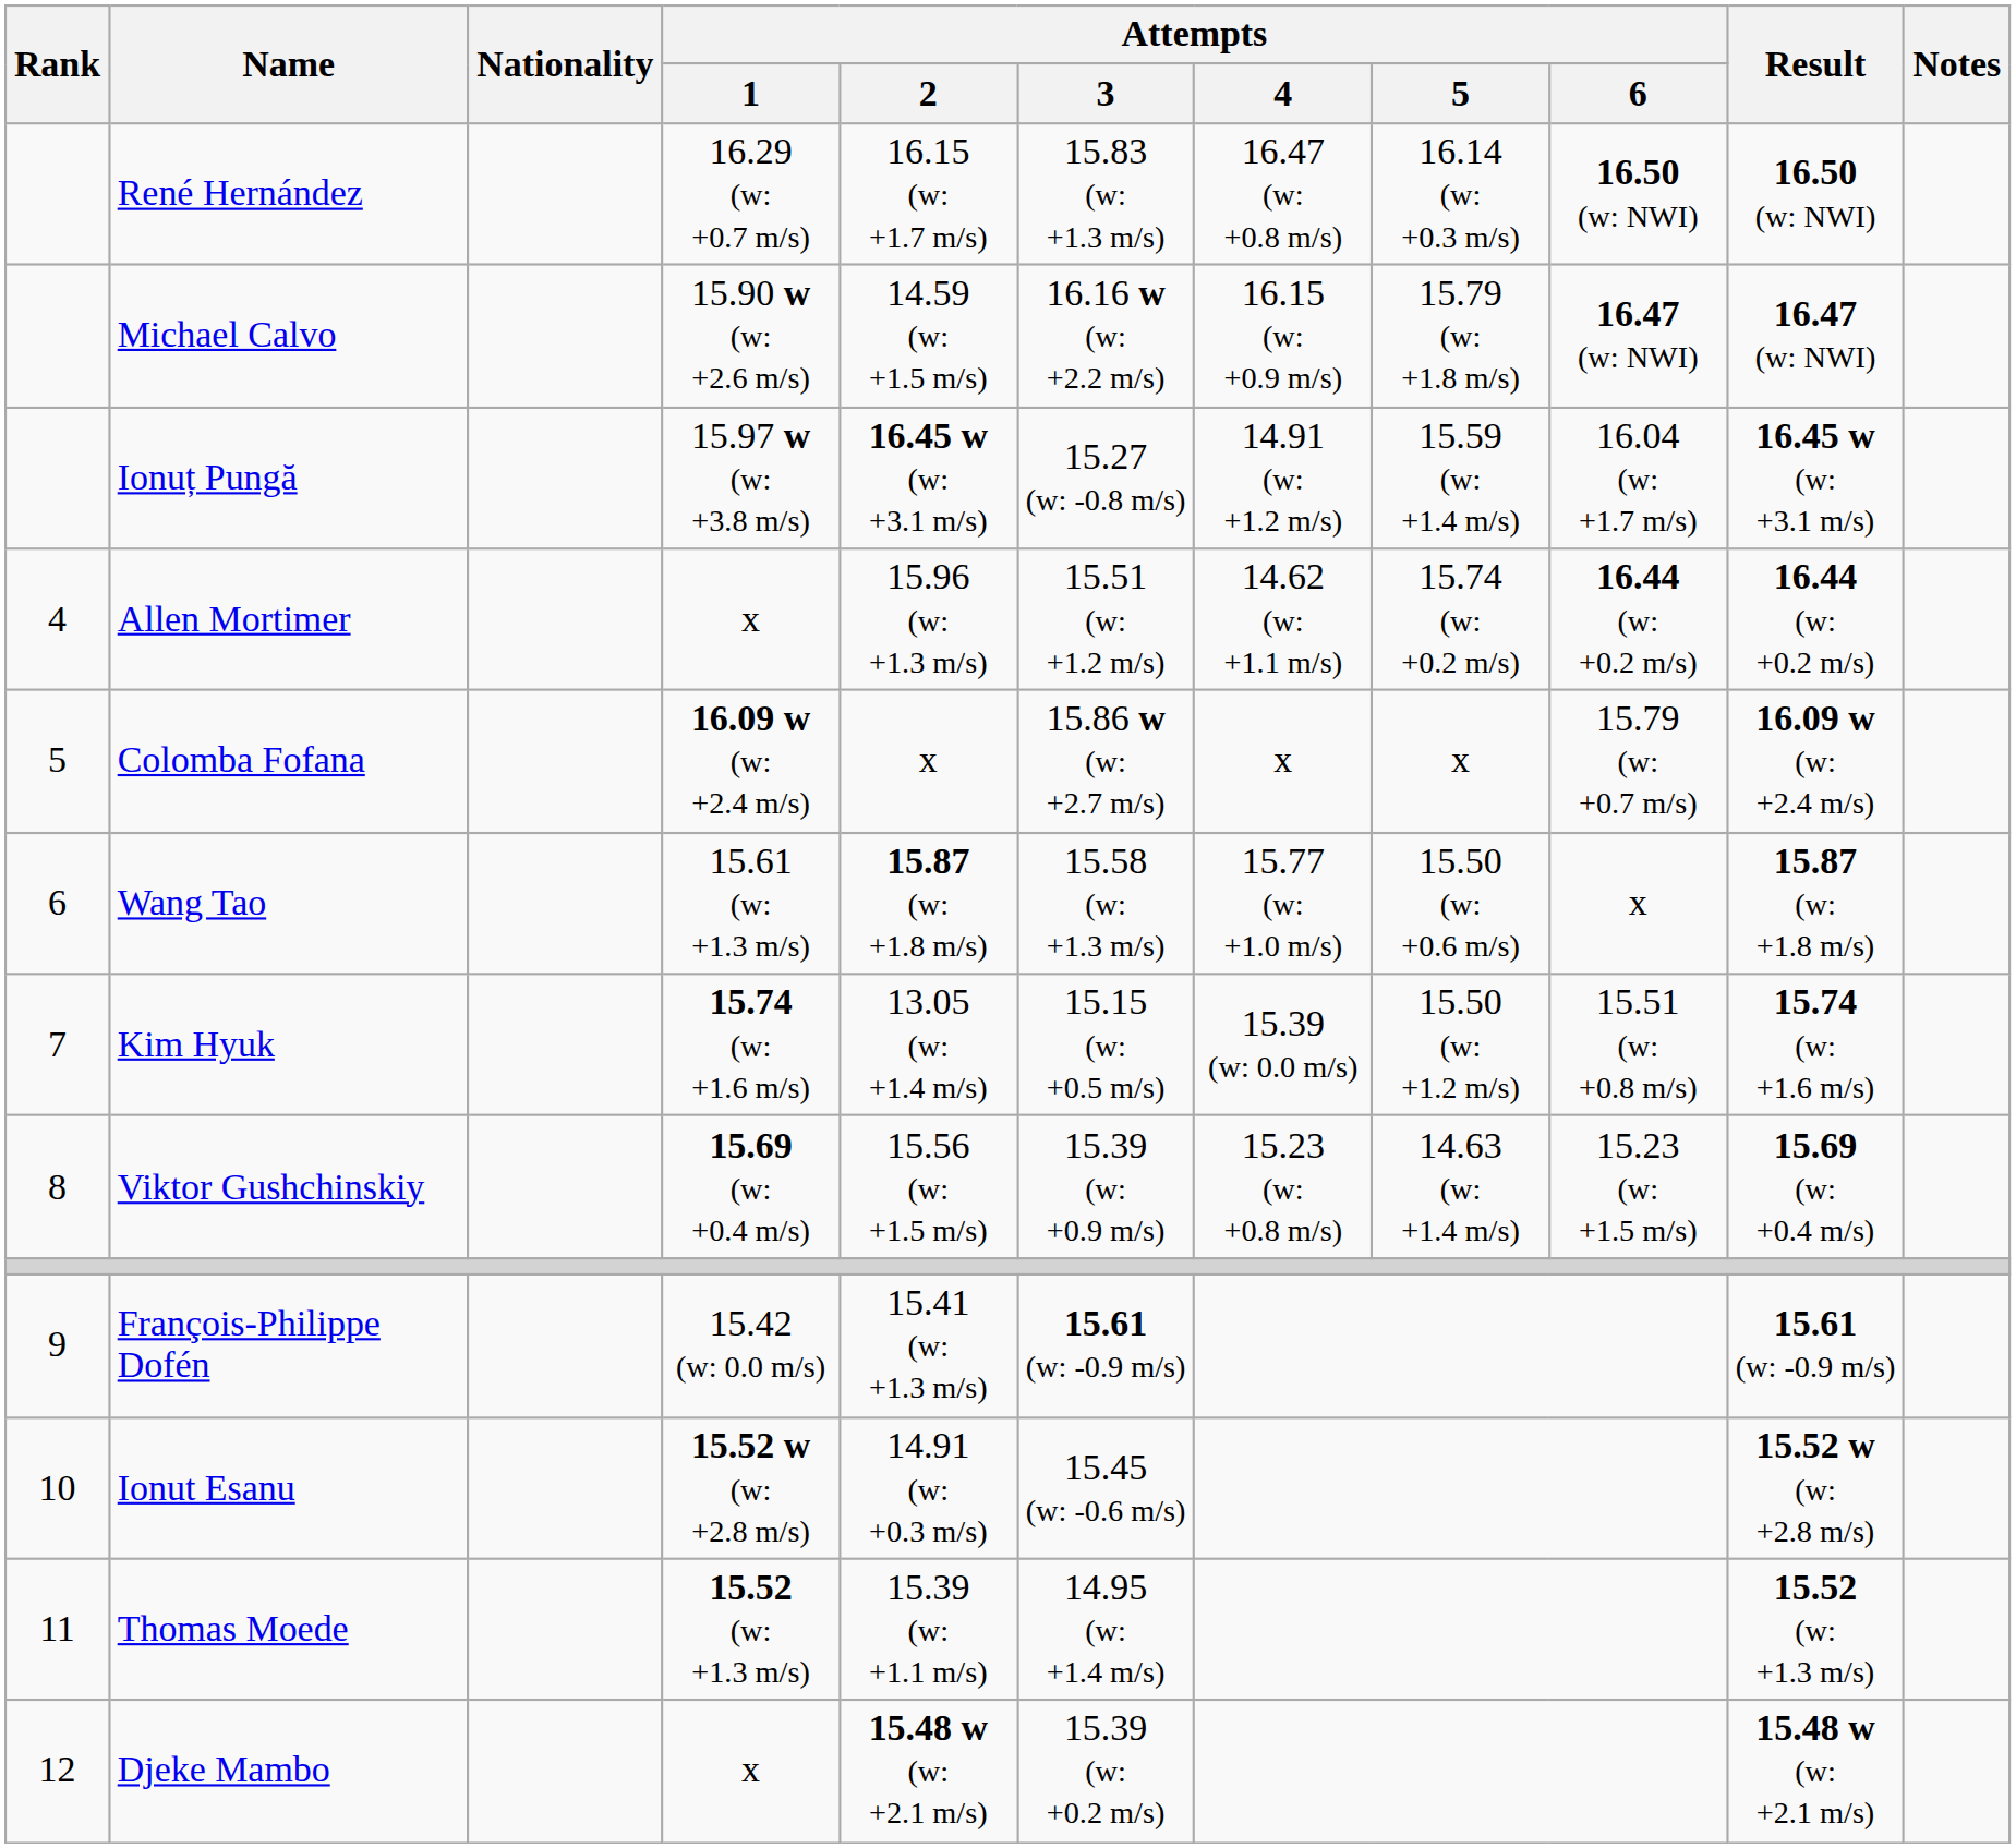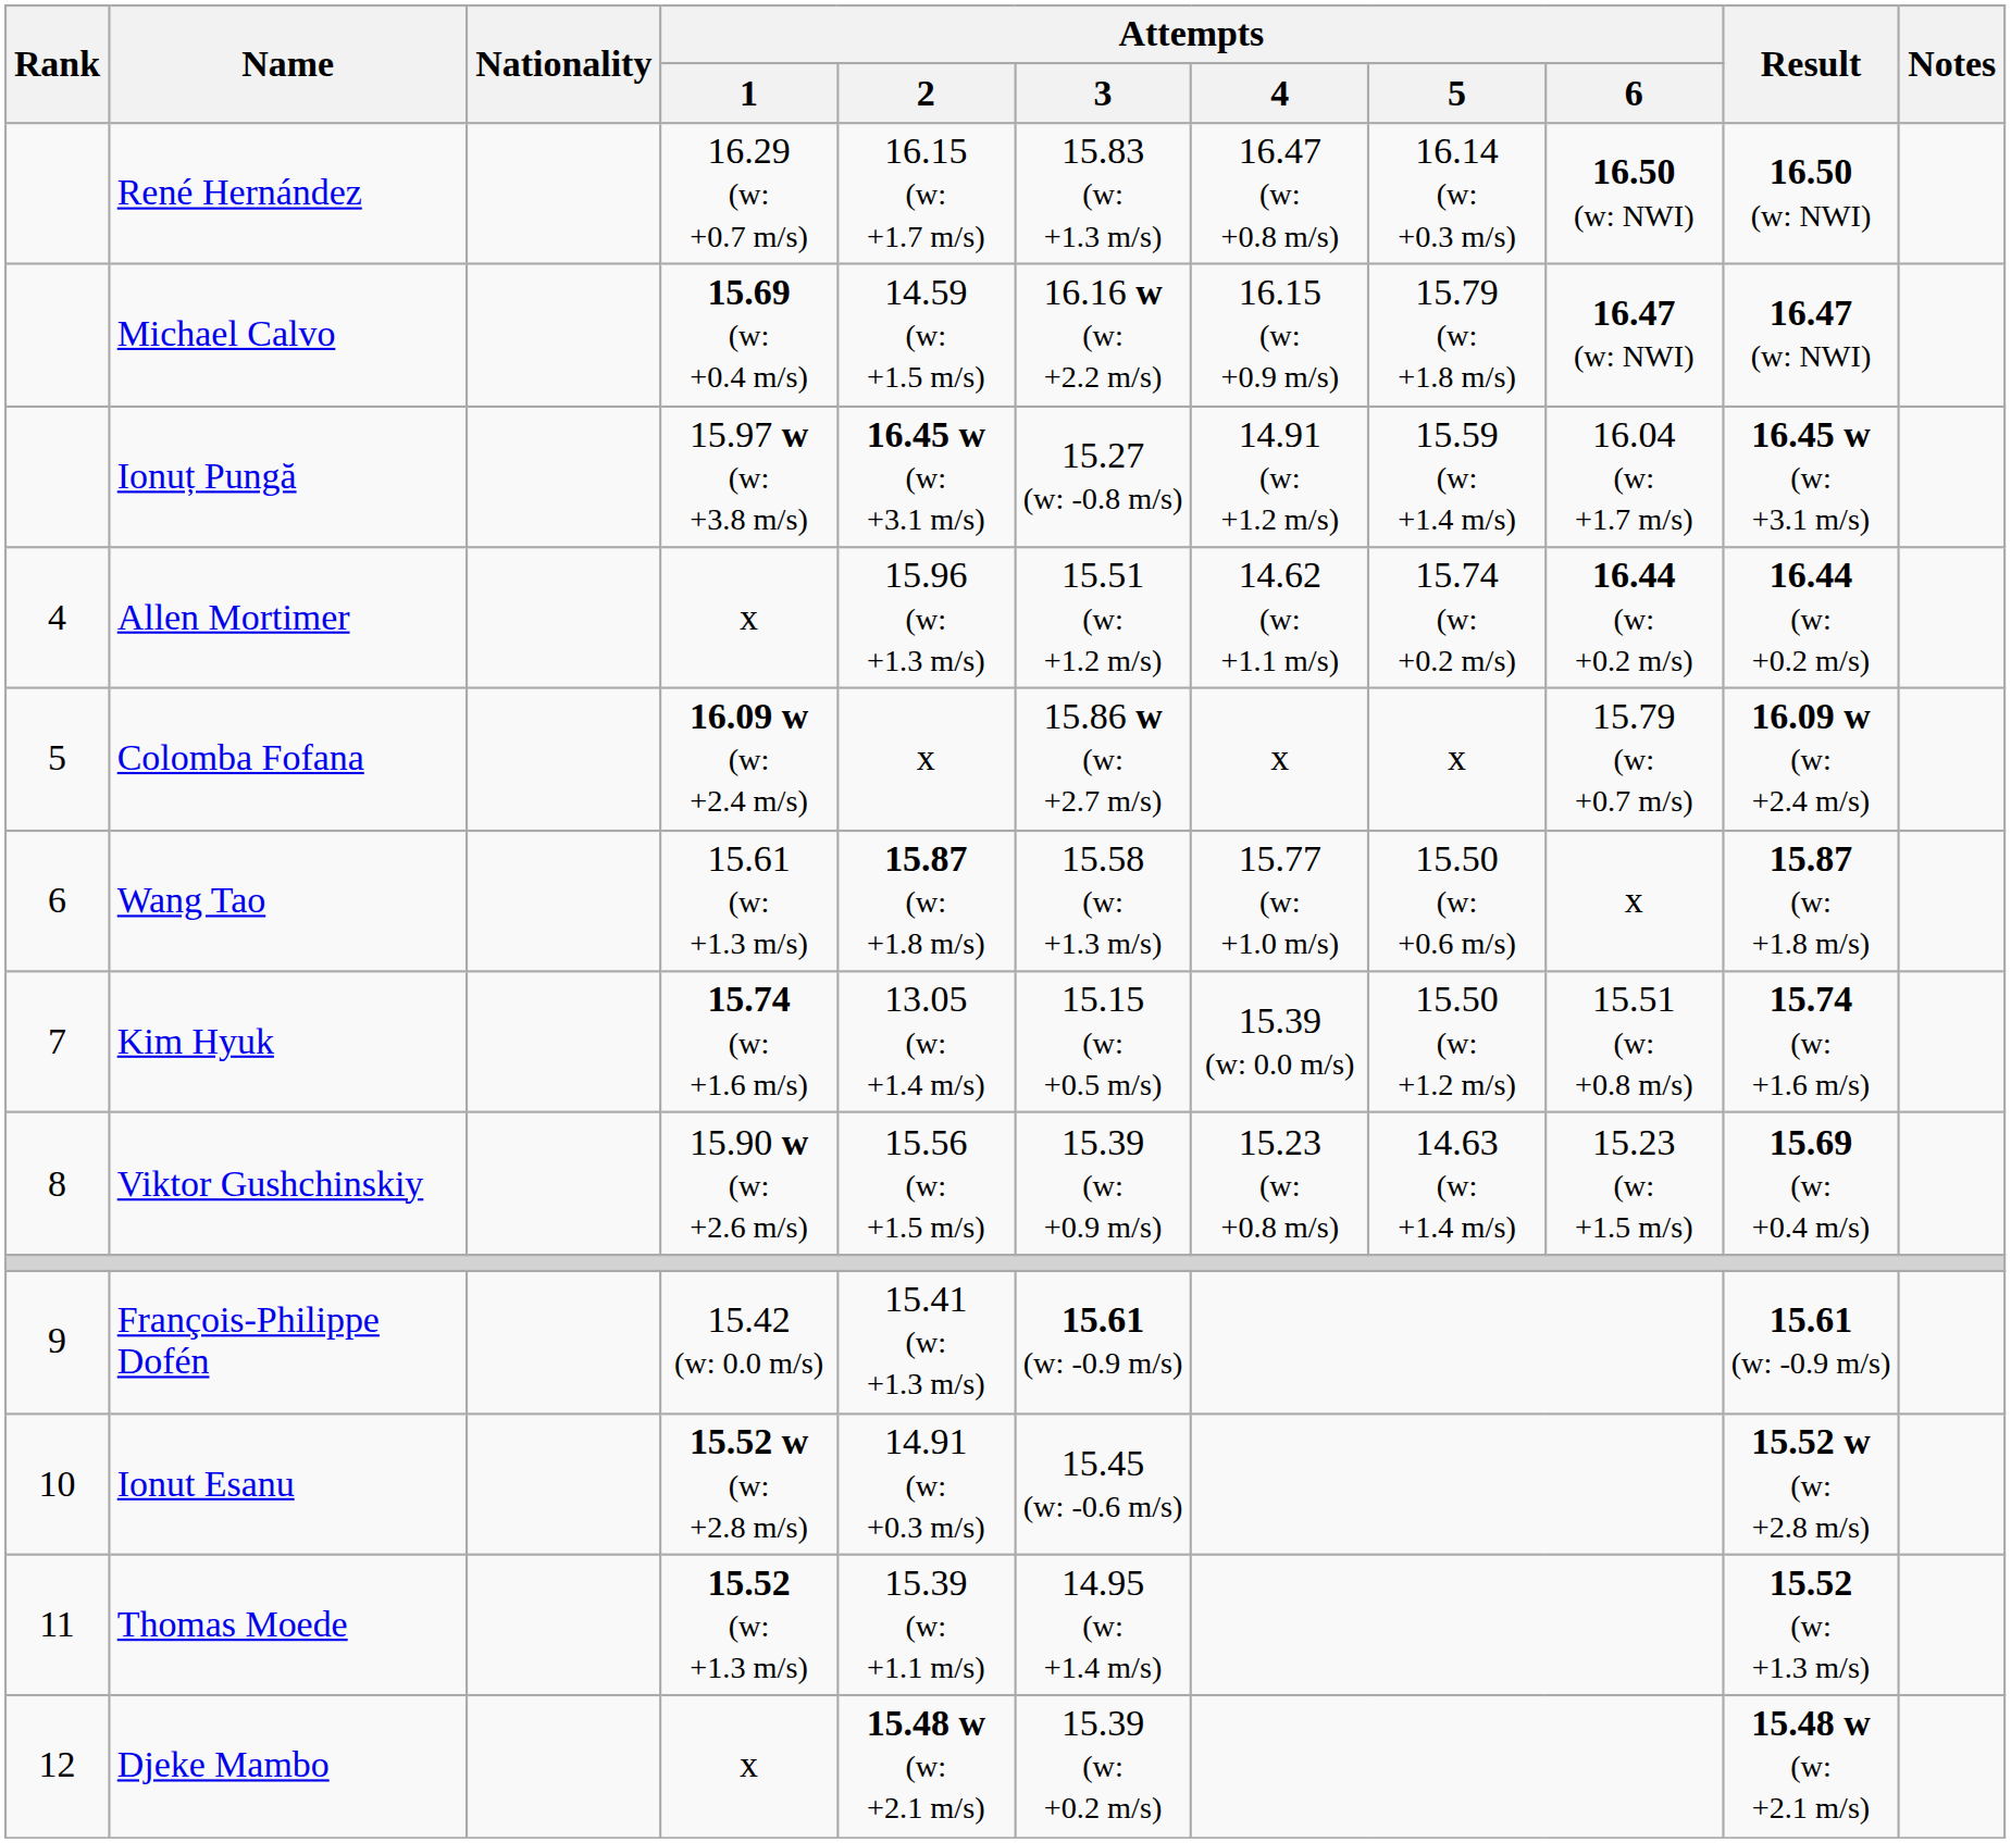 <table class="wikitable sortable" style="text-align:center">
 <tr>
 <th rowspan=2>Rank</th>
 <th rowspan=2>Name</th>
 <th rowspan=2>Nationality</th>
 <th colspan=6>Attempts</th>
 <th rowspan=2>Result</th>
 <th rowspan=2>Notes</th>
 </tr>
 <tr>
 <th>1</th>
 <th>2</th>
 <th>3</th>
 <th>4</th>
 <th>5</th>
 <th>6</th>
 </tr>
 <tr>
 <td></td>
 <td align=left><a href='#'>René Hernández</a></td>
 <td align=left></td>
 <td>16.29<br><small>(w: +0.7 m/s)</small></td>
 <td>16.15<br><small>(w: +1.7 m/s)</small></td>
 <td>15.83<br><small>(w: +1.3 m/s)</small></td>
 <td>16.47<br><small>(w: +0.8 m/s)</small></td>
 <td>16.14<br><small>(w: +0.3 m/s)</small></td>
 <td><strong>16.50</strong><br><small>(w: NWI)</small></td>
 <td><strong>16.50</strong> <br><small>(w: NWI)</small></td>
 <td></td>
 </tr>
 <tr>
 <td></td>
 <td align=left><a href='#'>Michael Calvo</a></td>
 <td align=left></td>
-<td>15.90 <strong>w</strong> <br><small>(w: +2.6 m/s)</small></td>
+<td><strong>15.69</strong><br><small>(w: +0.4 m/s)</small></td>
 <td>14.59<br><small>(w: +1.5 m/s)</small></td>
 <td>16.16 <strong>w</strong> <br><small>(w: +2.2 m/s)</small></td>
 <td>16.15<br><small>(w: +0.9 m/s)</small></td>
 <td>15.79<br><small>(w: +1.8 m/s)</small></td>
 <td><strong>16.47</strong><br><small>(w: NWI)</small></td>
 <td><strong>16.47</strong> <br><small>(w: NWI)</small></td>
 <td></td>
 </tr>
 <tr>
 <td></td>
 <td align=left><a href='#'>Ionuț Pungă</a></td>
 <td align=left></td>
 <td>15.97 <strong>w</strong> <br><small>(w: +3.8 m/s)</small></td>
 <td><strong>16.45</strong> <strong>w</strong> <br><small>(w: +3.1 m/s)</small></td>
 <td>15.27<br><small>(w: -0.8 m/s)</small></td>
 <td>14.91<br><small>(w: +1.2 m/s)</small></td>
 <td>15.59<br><small>(w: +1.4 m/s)</small></td>
 <td>16.04<br><small>(w: +1.7 m/s)</small></td>
 <td><strong>16.45</strong>  <strong>w</strong> <br><small>(w: +3.1 m/s)</small></td>
 <td></td>
 </tr>
 <tr>
 <td>4</td>
 <td align=left><a href='#'>Allen Mortimer</a></td>
 <td align=left></td>
 <td>x</td>
 <td>15.96<br><small>(w: +1.3 m/s)</small></td>
 <td>15.51<br><small>(w: +1.2 m/s)</small></td>
 <td>14.62<br><small>(w: +1.1 m/s)</small></td>
 <td>15.74<br><small>(w: +0.2 m/s)</small></td>
 <td><strong>16.44</strong><br><small>(w: +0.2 m/s)</small></td>
 <td><strong>16.44</strong> <br><small>(w: +0.2 m/s)</small></td>
 <td></td>
 </tr>
 <tr>
 <td>5</td>
 <td align=left><a href='#'>Colomba Fofana</a></td>
 <td align=left></td>
 <td><strong>16.09</strong> <strong>w</strong> <br><small>(w: +2.4 m/s)</small></td>
 <td>x</td>
 <td>15.86 <strong>w</strong> <br><small>(w: +2.7 m/s)</small></td>
 <td>x</td>
 <td>x</td>
 <td>15.79<br><small>(w: +0.7 m/s)</small></td>
 <td><strong>16.09</strong>  <strong>w</strong> <br><small>(w: +2.4 m/s)</small></td>
 <td></td>
 </tr>
 <tr>
 <td>6</td>
 <td align=left><a href='#'>Wang Tao</a></td>
 <td align=left></td>
 <td>15.61<br><small>(w: +1.3 m/s)</small></td>
 <td><strong>15.87</strong><br><small>(w: +1.8 m/s)</small></td>
 <td>15.58<br><small>(w: +1.3 m/s)</small></td>
 <td>15.77<br><small>(w: +1.0 m/s)</small></td>
 <td>15.50<br><small>(w: +0.6 m/s)</small></td>
 <td>x</td>
 <td><strong>15.87</strong> <br><small>(w: +1.8 m/s)</small></td>
 <td></td>
 </tr>
 <tr>
 <td>7</td>
 <td align=left><a href='#'>Kim Hyuk</a></td>
 <td align=left></td>
 <td><strong>15.74</strong><br><small>(w: +1.6 m/s)</small></td>
 <td>13.05<br><small>(w: +1.4 m/s)</small></td>
 <td>15.15<br><small>(w: +0.5 m/s)</small></td>
 <td>15.39<br><small>(w: 0.0 m/s)</small></td>
 <td>15.50<br><small>(w: +1.2 m/s)</small></td>
 <td>15.51<br><small>(w: +0.8 m/s)</small></td>
 <td><strong>15.74</strong> <br><small>(w: +1.6 m/s)</small></td>
 <td></td>
 </tr>
 <tr>
 <td>8</td>
 <td align=left><a href='#'>Viktor Gushchinskiy</a></td>
 <td align=left></td>
-<td><strong>15.69</strong><br><small>(w: +0.4 m/s)</small></td>
+<td>15.90 <strong>w</strong> <br><small>(w: +2.6 m/s)</small></td>
 <td>15.56<br><small>(w: +1.5 m/s)</small></td>
 <td>15.39<br><small>(w: +0.9 m/s)</small></td>
 <td>15.23<br><small>(w: +0.8 m/s)</small></td>
 <td>14.63<br><small>(w: +1.4 m/s)</small></td>
 <td>15.23<br><small>(w: +1.5 m/s)</small></td>
 <td><strong>15.69</strong> <br><small>(w: +0.4 m/s)</small></td>
 <td></td>
 </tr>
 <tr>
 <td colspan=11 bgcolor=lightgray></td>
 </tr>
 <tr>
 <td>9</td>
 <td align=left><a href='#'>François-Philippe Dofén</a></td>
 <td align=left></td>
 <td>15.42<br><small>(w: 0.0 m/s)</small></td>
 <td>15.41<br><small>(w: +1.3 m/s)</small></td>
 <td><strong>15.61</strong><br><small>(w: -0.9 m/s)</small></td>
 <td colspan=3></td>
 <td><strong>15.61</strong> <br><small>(w: -0.9 m/s)</small></td>
 <td></td>
 </tr>
 <tr>
 <td>10</td>
 <td align=left><a href='#'>Ionut Esanu</a></td>
 <td align=left></td>
 <td><strong>15.52</strong> <strong>w</strong> <br><small>(w: +2.8 m/s)</small></td>
 <td>14.91<br><small>(w: +0.3 m/s)</small></td>
 <td>15.45<br><small>(w: -0.6 m/s)</small></td>
 <td colspan=3></td>
 <td><strong>15.52</strong>  <strong>w</strong> <br><small>(w: +2.8 m/s)</small></td>
 <td></td>
 </tr>
 <tr>
 <td>11</td>
 <td align=left><a href='#'>Thomas Moede</a></td>
 <td align=left></td>
 <td><strong>15.52</strong><br><small>(w: +1.3 m/s)</small></td>
 <td>15.39<br><small>(w: +1.1 m/s)</small></td>
 <td>14.95<br><small>(w: +1.4 m/s)</small></td>
 <td colspan=3></td>
 <td><strong>15.52</strong> <br><small>(w: +1.3 m/s)</small></td>
 <td></td>
 </tr>
 <tr>
 <td>12</td>
 <td align=left><a href='#'>Djeke Mambo</a></td>
 <td align=left></td>
 <td>x</td>
 <td><strong>15.48</strong> <strong>w</strong> <br><small>(w: +2.1 m/s)</small></td>
 <td>15.39<br><small>(w: +0.2 m/s)</small></td>
 <td colspan=3></td>
 <td><strong>15.48</strong>  <strong>w</strong> <br><small>(w: +2.1 m/s)</small></td>
 <td></td>
 </tr>
 </table>
